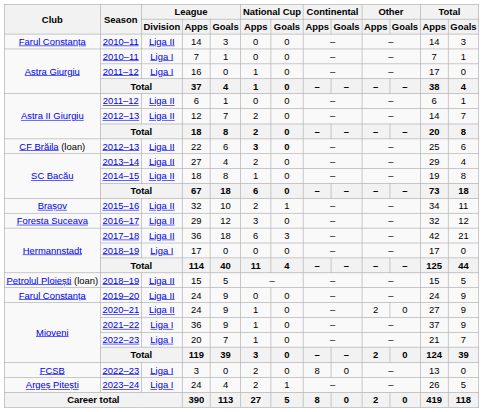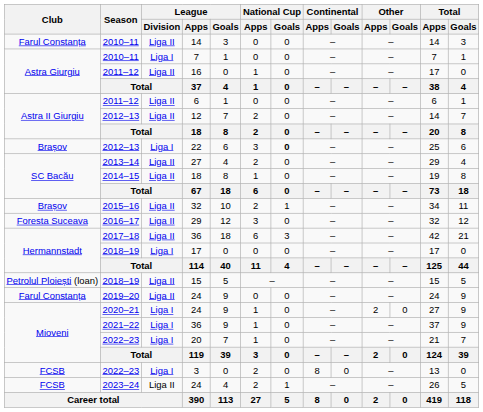 <table class="wikitable" style="font-size:95%; text-align: center;">
 <tr>
 <th rowspan="2">Club</th>
 <th rowspan="2">Season</th>
 <th colspan="3">League</th>
 <th colspan="2">National Cup</th>
 <th colspan="2">Continental</th>
 <th colspan="2">Other</th>
 <th colspan="3">Total</th>
 </tr>
 <tr>
 <th>Division</th>
 <th>Apps</th>
 <th>Goals</th>
 <th>Apps</th>
 <th>Goals</th>
 <th>Apps</th>
 <th>Goals</th>
 <th>Apps</th>
 <th>Goals</th>
 <th>Apps</th>
 <th>Goals</th>
 </tr>
 <tr>
 <td><a href='#'>Farul Constanța</a></td>
 <td><a href='#'>2010–11</a></td>
 <td><a href='#'>Liga II</a></td>
 <td>14</td>
 <td>3</td>
 <td>0</td>
 <td>0</td>
 <td colspan="2">–</td>
 <td colspan="2">–</td>
 <td>14</td>
 <td>3</td>
 </tr>
 <tr>
 <td rowspan="3"><a href='#'>Astra Giurgiu</a></td>
 <td><a href='#'>2010–11</a></td>
 <td><a href='#'>Liga I</a></td>
 <td>7</td>
 <td>1</td>
 <td>0</td>
 <td>0</td>
 <td colspan="2">–</td>
 <td colspan="2">–</td>
 <td>7</td>
 <td>1</td>
 </tr>
 <tr>
 <td><a href='#'>2011–12</a></td>
-<td><a href='#'>Liga I</a></td>
+<td><a href='#'>Liga II</a></td>
 <td>16</td>
 <td>0</td>
 <td>1</td>
 <td>0</td>
 <td colspan="2">–</td>
 <td colspan="2">–</td>
 <td>17</td>
 <td>0</td>
 </tr>
 <tr>
 <th colspan="2">Total</th>
 <th>37</th>
 <th>4</th>
 <th>1</th>
 <th>0</th>
 <th>–</th>
 <th>–</th>
 <th>–</th>
 <th>–</th>
 <th>38</th>
 <th>4</th>
 </tr>
 <tr>
 <td rowspan="3"><a href='#'>Astra II Giurgiu</a></td>
 <td><a href='#'>2011–12</a></td>
 <td><a href='#'>Liga II</a></td>
 <td>6</td>
 <td>1</td>
 <td>0</td>
 <td>0</td>
 <td colspan="2">–</td>
 <td colspan="2">–</td>
 <td>6</td>
 <td>1</td>
 </tr>
 <tr>
 <td><a href='#'>2012–13</a></td>
 <td><a href='#'>Liga II</a></td>
 <td>12</td>
 <td>7</td>
 <td>2</td>
 <td>0</td>
 <td colspan="2">–</td>
 <td colspan="2">–</td>
 <td>14</td>
 <td>7</td>
 </tr>
 <tr>
 <th colspan="2">Total</th>
 <th>18</th>
 <th>8</th>
 <th>2</th>
 <th>0</th>
 <th>–</th>
 <th>–</th>
 <th>–</th>
 <th>–</th>
 <th>20</th>
 <th>8</th>
 </tr>
 <tr>
-<td><a href='#'>CF Brăila</a> (loan)</td>
+<td><a href='#'>Brașov</a></td>
 <td><a href='#'>2012–13</a></td>
-<td><a href='#'>Liga II</a></td>
+<td><a href='#'>Liga I</a></td>
 <td>22</td>
 <td>6</td>
-<td><strong>3</strong></td>
+<td>3</td>
 <td><strong>0</strong></td>
 <td colspan="2">–</td>
 <td colspan="2">–</td>
 <td>25</td>
 <td>6</td>
 </tr>
 <tr>
 <td rowspan="3"><a href='#'>SC Bacău</a></td>
 <td><a href='#'>2013–14</a></td>
 <td><a href='#'>Liga II</a></td>
 <td>27</td>
 <td>4</td>
 <td>2</td>
 <td>0</td>
 <td colspan="2">–</td>
 <td colspan="2">–</td>
 <td>29</td>
 <td>4</td>
 </tr>
 <tr>
 <td><a href='#'>2014–15</a></td>
 <td><a href='#'>Liga II</a></td>
 <td>18</td>
 <td>8</td>
 <td>1</td>
 <td>0</td>
 <td colspan="2">–</td>
 <td colspan="2">–</td>
 <td>19</td>
 <td>8</td>
 </tr>
 <tr>
 <th colspan="2">Total</th>
 <th>67</th>
 <th>18</th>
 <th>6</th>
 <th>0</th>
 <th>–</th>
 <th>–</th>
 <th>–</th>
 <th>–</th>
 <th>73</th>
 <th>18</th>
 </tr>
 <tr>
 <td><a href='#'>Brașov</a></td>
 <td><a href='#'>2015–16</a></td>
 <td><a href='#'>Liga II</a></td>
 <td>32</td>
 <td>10</td>
 <td>2</td>
 <td>1</td>
 <td colspan="2">–</td>
 <td colspan="2">–</td>
 <td>34</td>
 <td>11</td>
 </tr>
 <tr>
 <td><a href='#'>Foresta Suceava</a></td>
 <td><a href='#'>2016–17</a></td>
 <td><a href='#'>Liga II</a></td>
 <td>29</td>
 <td>12</td>
 <td>3</td>
 <td>0</td>
 <td colspan="2">–</td>
 <td colspan="2">–</td>
 <td>32</td>
 <td>12</td>
 </tr>
 <tr>
 <td rowspan="3"><a href='#'>Hermannstadt</a></td>
 <td><a href='#'>2017–18</a></td>
 <td><a href='#'>Liga II</a></td>
 <td>36</td>
 <td>18</td>
 <td>6</td>
 <td>3</td>
 <td colspan="2">–</td>
 <td colspan="2">–</td>
 <td>42</td>
 <td>21</td>
 </tr>
 <tr>
 <td><a href='#'>2018–19</a></td>
 <td><a href='#'>Liga I</a></td>
 <td>17</td>
 <td>0</td>
 <td>0</td>
 <td>0</td>
 <td colspan="2">–</td>
 <td colspan="2">–</td>
 <td>17</td>
 <td>0</td>
 </tr>
 <tr>
 <th colspan="2">Total</th>
 <th>114</th>
 <th>40</th>
 <th>11</th>
 <th>4</th>
 <th>–</th>
 <th>–</th>
 <th>–</th>
 <th>–</th>
 <th>125</th>
 <th>44</th>
 </tr>
 <tr>
 <td><a href='#'>Petrolul Ploiești</a> (loan)</td>
 <td><a href='#'>2018–19</a></td>
 <td><a href='#'>Liga II</a></td>
 <td>15</td>
 <td>5</td>
 <td colspan="2">–</td>
 <td colspan="2">–</td>
 <td colspan="2">–</td>
 <td>15</td>
 <td>5</td>
 </tr>
 <tr>
 <td><a href='#'>Farul Constanța</a></td>
 <td><a href='#'>2019–20</a></td>
 <td><a href='#'>Liga II</a></td>
 <td>24</td>
 <td>9</td>
 <td>0</td>
 <td>0</td>
 <td colspan="2">–</td>
 <td colspan="2">–</td>
 <td>24</td>
 <td>9</td>
 </tr>
 <tr>
 <td rowspan="4"><a href='#'>Mioveni</a></td>
 <td><a href='#'>2020–21</a></td>
-<td><a href='#'>Liga II</a></td>
+<td><a href='#'>Liga I</a></td>
 <td>24</td>
 <td>9</td>
 <td>1</td>
 <td>0</td>
 <td colspan="2">–</td>
 <td>2</td>
 <td>0</td>
 <td>27</td>
 <td>9</td>
 </tr>
 <tr>
 <td><a href='#'>2021–22</a></td>
 <td><a href='#'>Liga I</a></td>
 <td>36</td>
 <td>9</td>
 <td>1</td>
 <td>0</td>
 <td colspan="2">–</td>
 <td colspan="2">–</td>
 <td>37</td>
 <td>9</td>
 </tr>
 <tr>
 <td><a href='#'>2022–23</a></td>
 <td><a href='#'>Liga I</a></td>
 <td>20</td>
 <td>7</td>
 <td>1</td>
 <td>0</td>
 <td colspan="2">–</td>
 <td colspan="2">–</td>
 <td>21</td>
 <td>7</td>
 </tr>
 <tr>
 <th colspan="2">Total</th>
 <th>119</th>
 <th>39</th>
 <th>3</th>
 <th>0</th>
 <th>–</th>
 <th>–</th>
 <th>2</th>
 <th>0</th>
 <th>124</th>
 <th>39</th>
 </tr>
 <tr>
 <td><a href='#'>FCSB</a></td>
 <td><a href='#'>2022–23</a></td>
 <td><a href='#'>Liga I</a></td>
 <td>3</td>
 <td>0</td>
 <td>2</td>
 <td>0</td>
 <td>8</td>
 <td>0</td>
 <td colspan="2">–</td>
 <td>13</td>
 <td>0</td>
 </tr>
 <tr>
-<td><a href='#'>Argeș Pitești</a></td>
+<td><a href='#'>FCSB</a></td>
 <td><a href='#'>2023–24</a></td>
-<td><a href='#'>Liga I</a></td>
+<td>Liga II</td>
 <td>24</td>
 <td>4</td>
 <td>2</td>
 <td>1</td>
 <td colspan="2">–</td>
 <td colspan="2">–</td>
 <td>26</td>
 <td>5</td>
 </tr>
 <tr>
 <th colspan="3">Career total</th>
 <th>390</th>
 <th>113</th>
 <th>27</th>
 <th>5</th>
 <th>8</th>
 <th>0</th>
 <th>2</th>
 <th>0</th>
 <th>419</th>
 <th>118</th>
 </tr>
 </table>
